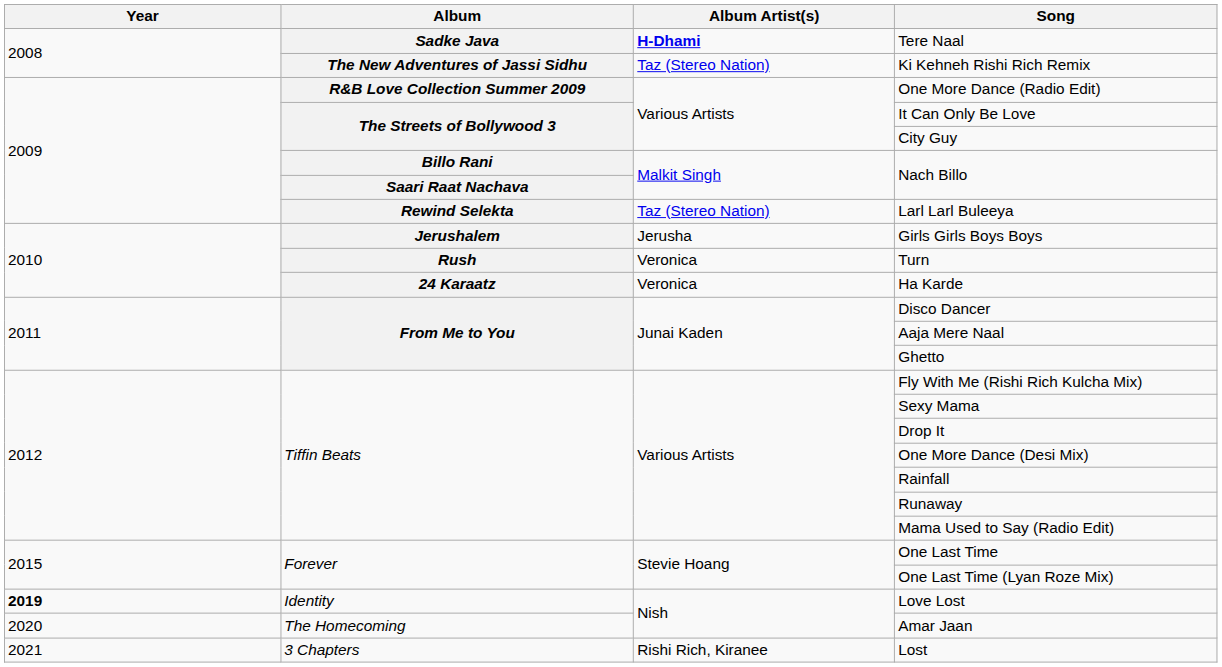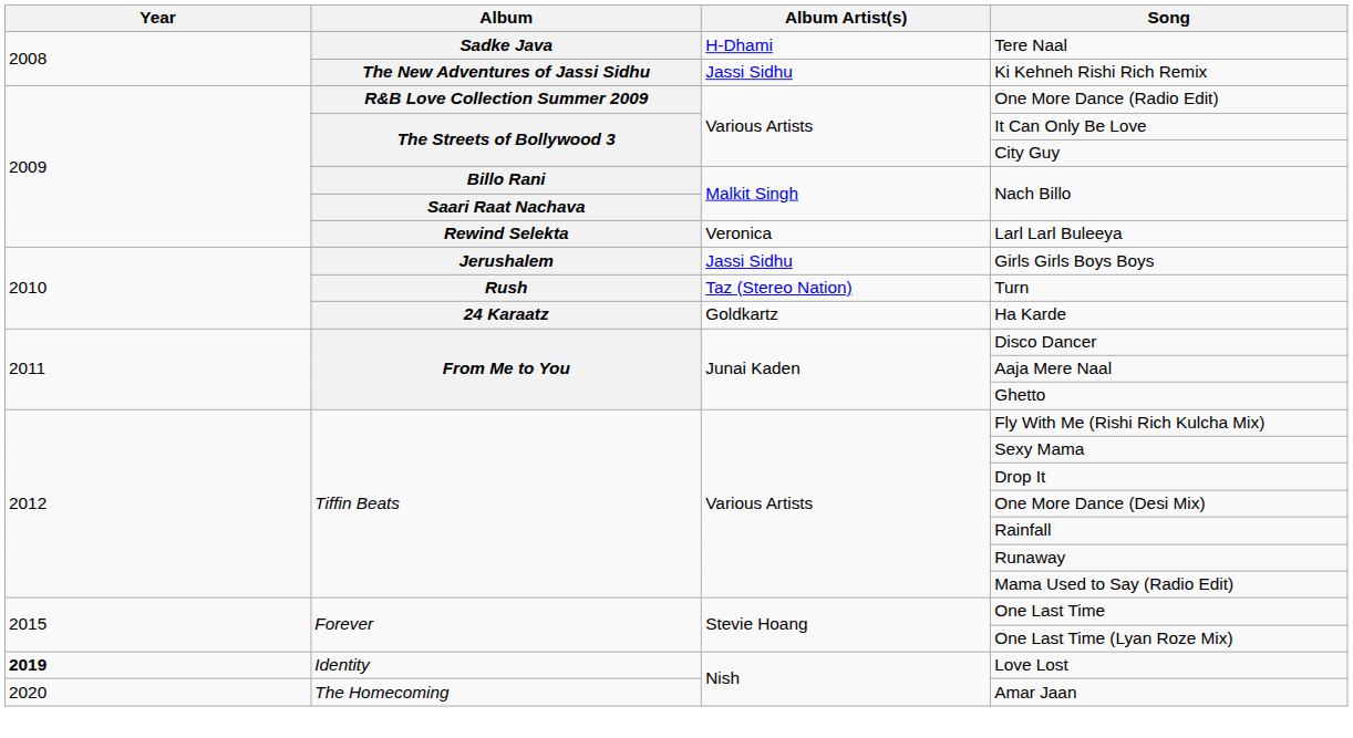 <table class="wikitable plainrowheaders" width="100%">
 <tr>
 <th scope="col" width="18%">Year</th>
 <th scope="col" width=23%>Album</th>
 <th scope="col" width="17%">Album Artist(s)</th>
 <th scope="col" width=21%>Song</th>
 </tr>
 <tr>
 <td rowspan="2">2008</td>
 <th scope="row"><em>Sadke Java</em></th>
-<td><strong><a href='#'>H-Dhami</a></strong></td>
+<td><a href='#'>H-Dhami</a></td>
 <td>Tere Naal</td>
 </tr>
 <tr>
 <th scope="row"><em>The New Adventures of Jassi Sidhu</em></th>
-<td><a href='#'>Taz (Stereo Nation)</a></td>
+<td><a href='#'>Jassi Sidhu</a></td>
 <td>Ki Kehneh Rishi Rich Remix</td>
 </tr>
 <tr>
 <td rowspan="6">2009</td>
 <th scope="row"><em>R&B Love Collection Summer 2009</em></th>
 <td rowspan="3">Various Artists</td>
 <td>One More Dance (Radio Edit)</td>
 </tr>
 <tr>
 <th rowspan="2" scope="row"><em>The Streets of Bollywood 3</em></th>
 <td>It Can Only Be Love</td>
 </tr>
 <tr>
 <td>City Guy</td>
 </tr>
 <tr>
 <th scope="row"><em>Billo Rani</em></th>
 <td rowspan="2"><a href='#'>Malkit Singh</a></td>
 <td rowspan="2">Nach Billo</td>
 </tr>
 <tr>
 <th scope="row"><em>Saari Raat Nachava</em></th>
 </tr>
 <tr>
 <th scope="row"><em>Rewind Selekta</em></th>
-<td><a href='#'>Taz (Stereo Nation)</a></td>
+<td>Veronica</td>
 <td>Larl Larl Buleeya</td>
 </tr>
 <tr>
 <td rowspan="3">2010</td>
 <th scope="row"><em>Jerushalem</em></th>
-<td>Jerusha</td>
+<td><a href='#'>Jassi Sidhu</a></td>
 <td>Girls Girls Boys Boys</td>
 </tr>
 <tr>
 <th scope="row"><em>Rush</em></th>
-<td>Veronica</td>
+<td><a href='#'>Taz (Stereo Nation)</a></td>
 <td>Turn</td>
 </tr>
 <tr>
 <th scope="row"><em>24 Karaatz</em></th>
-<td>Veronica</td>
+<td>Goldkartz</td>
 <td>Ha Karde</td>
 </tr>
 <tr>
 <td rowspan="3">2011</td>
 <th rowspan="3" scope="row"><em>From Me to You</em></th>
 <td rowspan="3">Junai Kaden</td>
 <td>Disco Dancer</td>
 </tr>
 <tr>
 <td>Aaja Mere Naal</td>
 </tr>
 <tr>
 <td>Ghetto</td>
 </tr>
 <tr>
 <td rowspan="7">2012</td>
 <td rowspan="7"><em>Tiffin Beats</em></td>
 <td rowspan="7">Various Artists</td>
 <td>Fly With Me (Rishi Rich Kulcha Mix)</td>
 </tr>
 <tr>
 <td>Sexy Mama</td>
 </tr>
 <tr>
 <td>Drop It</td>
 </tr>
 <tr>
 <td>One More Dance (Desi Mix)</td>
 </tr>
 <tr>
 <td>Rainfall</td>
 </tr>
 <tr>
 <td>Runaway</td>
 </tr>
 <tr>
 <td>Mama Used to Say (Radio Edit)</td>
 </tr>
 <tr>
 <td rowspan="2">2015</td>
 <td rowspan="2"><em>Forever</em></td>
 <td rowspan="2">Stevie Hoang</td>
 <td>One Last Time</td>
 </tr>
 <tr>
 <td>One Last Time (Lyan Roze Mix)</td>
 </tr>
 <tr>
 <td><strong>2019</strong></td>
 <td><em>Identity</em></td>
 <td rowspan="2">Nish</td>
 <td>Love Lost</td>
 </tr>
 <tr>
 <td>2020</td>
 <td><em>The Homecoming</em></td>
 <td>Amar Jaan</td>
 </tr>
-<tr>
-<td>2021</td>
-<td><em>3 Chapters</em></td>
-<td>Rishi Rich, Kiranee</td>
-<td>Lost</td>
-</tr>
 </table>
